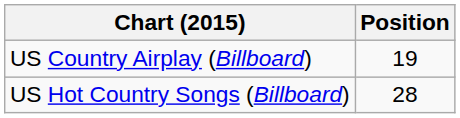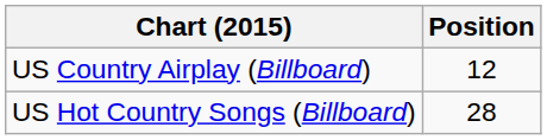 <table class="wikitable sortable">
 <tr>
 <th scope="col">Chart (2015)</th>
 <th scope="col">Position</th>
 </tr>
 <tr>
 <td>US <a href='#'>Country Airplay</a> (<em><a href='#'>Billboard</a></em>)</td>
-<td align="center">19</td>
+<td align="center">12</td>
 </tr>
 <tr>
 <td>US <a href='#'>Hot Country Songs</a> (<em><a href='#'>Billboard</a></em>)</td>
 <td align="center">28</td>
 </tr>
 </table>
